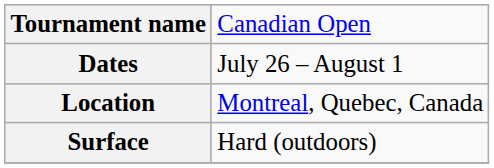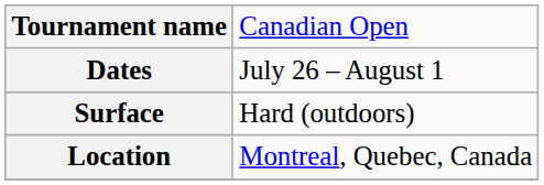 <table class="wikitable">
 <tr>
 <th>Tournament name</th>
 <td><a href='#'>Canadian Open</a></td>
 </tr>
 <tr>
 <th>Dates</th>
 <td>July 26 – August 1</td>
 </tr>
 <tr>
+<th>Surface</th>
+<td>Hard (outdoors)</td>
+</tr>
+<tr>
 <th>Location</th>
 <td><a href='#'>Montreal</a>, Quebec, Canada</td>
 </tr>
 <tr>
-<th>Surface</th>
-<td>Hard (outdoors)</td>
-</tr>
-<tr>
 </tr>
 </table>
